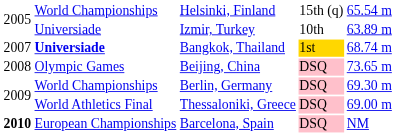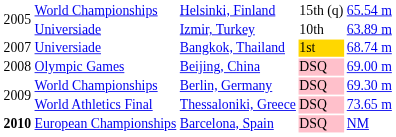 <table>
 <tr>
 <td rowspan=2>2005</td>
 <td><a href='#'>World Championships</a></td>
 <td><a href='#'>Helsinki, Finland</a></td>
 <td>15th (q)</td>
 <td><a href='#'>65.54 m</a></td>
 </tr>
 <tr>
 <td><a href='#'>Universiade</a></td>
 <td><a href='#'>Izmir, Turkey</a></td>
 <td>10th</td>
 <td><a href='#'>63.89 m</a></td>
 </tr>
 <tr>
 <td>2007</td>
-<td><strong><a href='#'>Universiade</a></strong></td>
+<td><a href='#'>Universiade</a></td>
 <td><a href='#'>Bangkok, Thailand</a></td>
 <td bgcolor="gold">1st</td>
 <td><a href='#'>68.74 m</a></td>
 </tr>
 <tr>
 <td>2008</td>
 <td><a href='#'>Olympic Games</a></td>
 <td><a href='#'>Beijing, China</a></td>
 <td bgcolor="pink">DSQ</td>
-<td><a href='#'>73.65 m</a></td>
+<td><a href='#'>69.00 m</a></td>
 </tr>
 <tr>
 <td rowspan=2>2009</td>
 <td><a href='#'>World Championships</a></td>
 <td><a href='#'>Berlin, Germany</a></td>
 <td bgcolor="pink">DSQ</td>
 <td><a href='#'>69.30 m</a></td>
 </tr>
 <tr>
 <td><a href='#'>World Athletics Final</a></td>
 <td><a href='#'>Thessaloniki, Greece</a></td>
 <td bgcolor="pink">DSQ</td>
-<td><a href='#'>69.00 m</a></td>
+<td><a href='#'>73.65 m</a></td>
 </tr>
 <tr>
 <td><strong>2010</strong></td>
 <td><a href='#'>European Championships</a></td>
 <td><a href='#'>Barcelona, Spain</a></td>
 <td bgcolor="pink">DSQ</td>
 <td><a href='#'>NM</a></td>
 </tr>
 </table>
